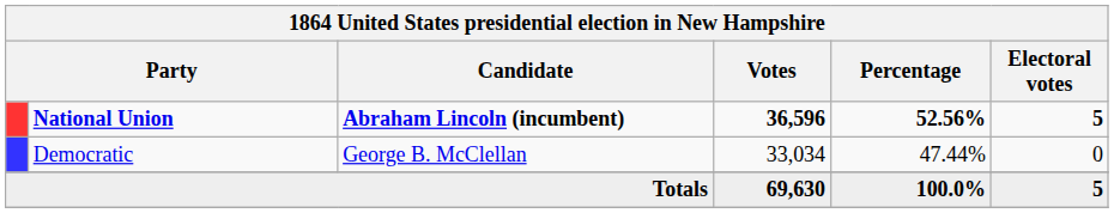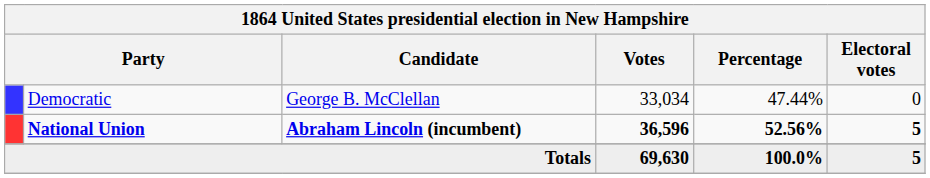 <table class="wikitable" style="font-size: 95%;">
 <tr>
 <th colspan="6">1864 United States presidential election in New Hampshire</th>
 </tr>
 <tr>
 <th colspan="2" style="width: 15em">Party</th>
 <th style="width: 17em">Candidate</th>
 <th style="width: 5em">Votes</th>
 <th style="width: 7em">Percentage</th>
 <th style="width: 5em">Electoral votes</th>
 </tr>
 <tr>
+<th style="background-color:#3333FF; width: 3px"></th>
+<td style="width: 130px"><a href='#'>Democratic</a></td>
+<td><a href='#'>George B. McClellan</a></td>
+<td align="right">33,034</td>
+<td align="right">47.44%</td>
+<td align="right">0</td>
+</tr>
+<tr>
 <th style="background-color:#FF3333; width: 3px"></th>
 <td style="width: 130px"><strong><a href='#'>National Union</a></strong></td>
 <td><strong><a href='#'>Abraham Lincoln</a> (incumbent)</strong></td>
 <td align="right"><strong>36,596</strong></td>
 <td align="right"><strong>52.56%</strong></td>
 <td align="right"><strong>5</strong></td>
-</tr>
-<tr>
-<th style="background-color:#3333FF; width: 3px"></th>
-<td style="width: 130px"><a href='#'>Democratic</a></td>
-<td><a href='#'>George B. McClellan</a></td>
-<td align="right">33,034</td>
-<td align="right">47.44%</td>
-<td align="right">0</td>
 </tr>
 <tr>
 </tr>
 <tr bgcolor="#EEEEEE">
 <td colspan="3" align="right"><strong>Totals</strong></td>
 <td align="right"><strong>69,630</strong></td>
 <td align="right"><strong>100.0%</strong></td>
 <td align="right"><strong>5</strong></td>
 </tr>
 <tr>
 </tr>
 </table>
